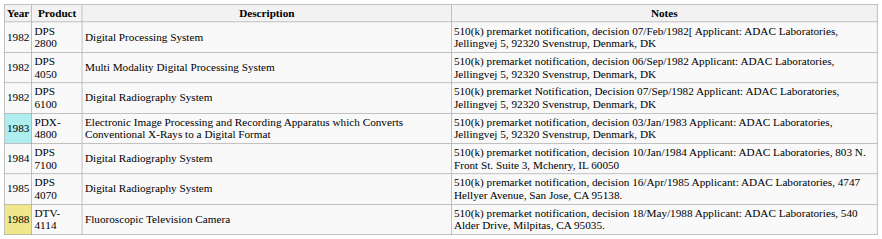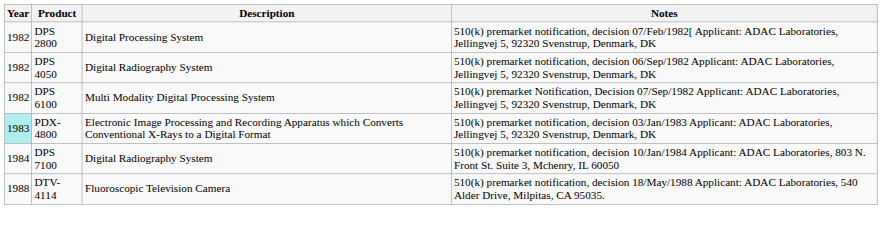 <table class="wikitable">
 <tr>
 <th>Year</th>
 <th>Product</th>
 <th>Description</th>
 <th>Notes</th>
 </tr>
 <tr>
 <td>1982</td>
 <td>DPS 2800</td>
 <td>Digital Processing System</td>
 <td>510(k) premarket notification, decision 07/Feb/1982[ Applicant: ADAC Laboratories, Jellingvej 5, 92320 Svenstrup, Denmark, DK</td>
 </tr>
 <tr>
 <td>1982</td>
 <td>DPS 4050</td>
-<td>Multi Modality Digital Processing System</td>
+<td>Digital Radiography System</td>
 <td>510(k) premarket notification, decision 06/Sep/1982 Applicant: ADAC Laboratories, Jellingvej 5, 92320 Svenstrup, Denmark, DK</td>
 </tr>
 <tr>
 <td>1982</td>
 <td>DPS 6100</td>
-<td>Digital Radiography System</td>
+<td>Multi Modality Digital Processing System</td>
 <td>510(k) premarket Notification, Decision 07/Sep/1982 Applicant: ADAC Laboratories, Jellingvej 5, 92320 Svenstrup, Denmark, DK</td>
 </tr>
 <tr>
 <td style="background: paleturquoise;">1983</td>
 <td>PDX-4800</td>
 <td>Electronic Image Processing and Recording Apparatus which Converts Conventional X-Rays to a Digital Format</td>
 <td>510(k) premarket notification, decision 03/Jan/1983 Applicant: ADAC Laboratories, Jellingvej 5, 92320 Svenstrup, Denmark, DK</td>
 </tr>
 <tr>
 <td>1984</td>
 <td>DPS 7100</td>
 <td>Digital Radiography System</td>
 <td>510(k) premarket notification, decision 10/Jan/1984 Applicant: ADAC Laboratories, 803 N. Front St. Suite 3, Mchenry, IL 60050</td>
 </tr>
 <tr>
-<td>1985</td>
-<td>DPS 4070</td>
-<td>Digital Radiography System</td>
-<td>510(k) premarket notification, decision 16/Apr/1985 Applicant: ADAC Laboratories, 4747 Hellyer Avenue, San Jose, CA 95138.</td>
-</tr>
-<tr>
-<td style="background: khaki;">1988</td>
+<td>1988</td>
 <td>DTV-4114</td>
 <td>Fluoroscopic Television Camera</td>
 <td>510(k) premarket notification, decision 18/May/1988 Applicant: ADAC Laboratories, 540 Alder Drive, Milpitas, CA 95035.</td>
 </tr>
 </table>
